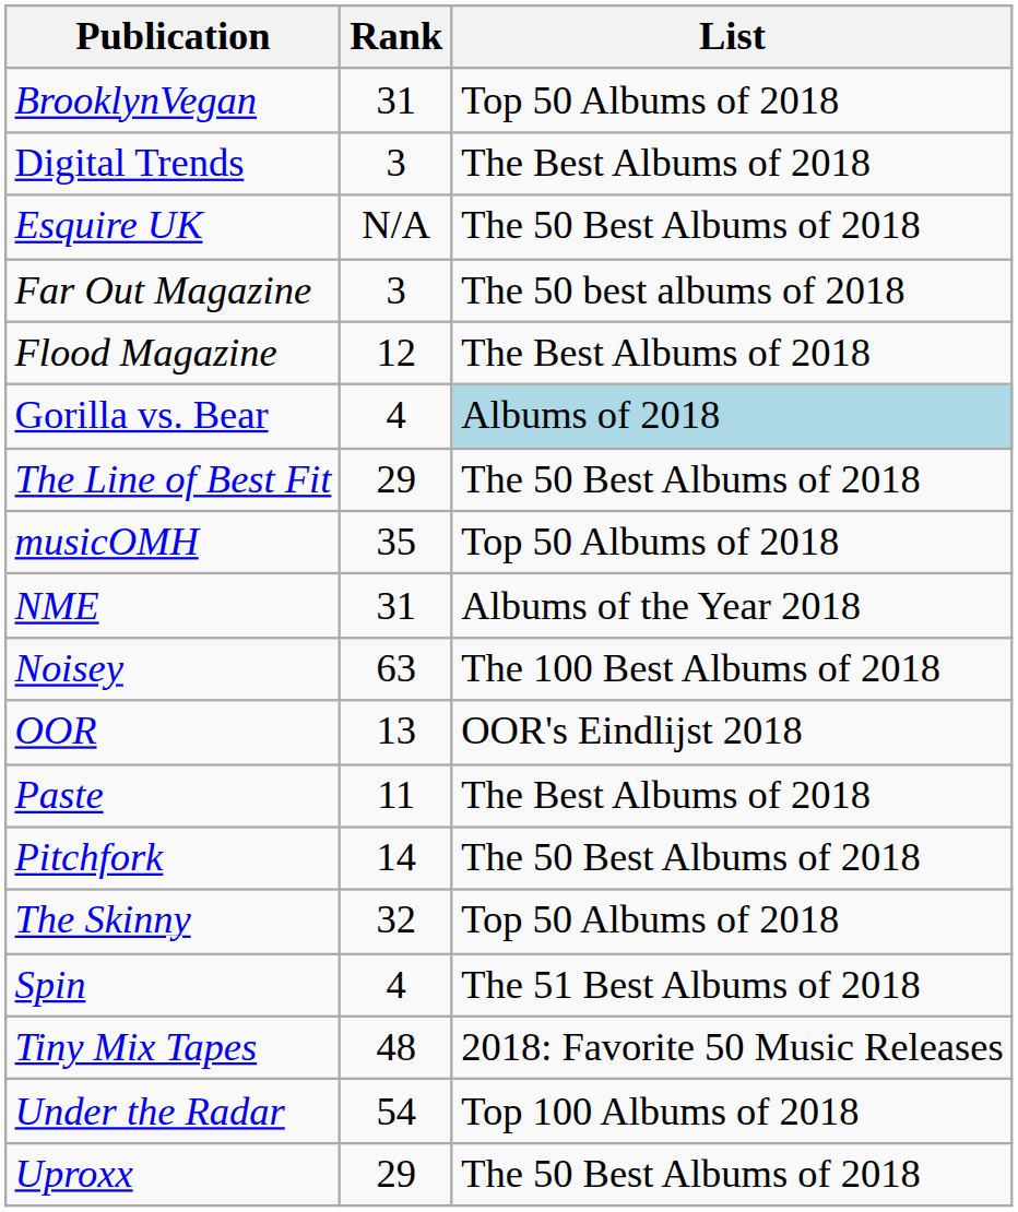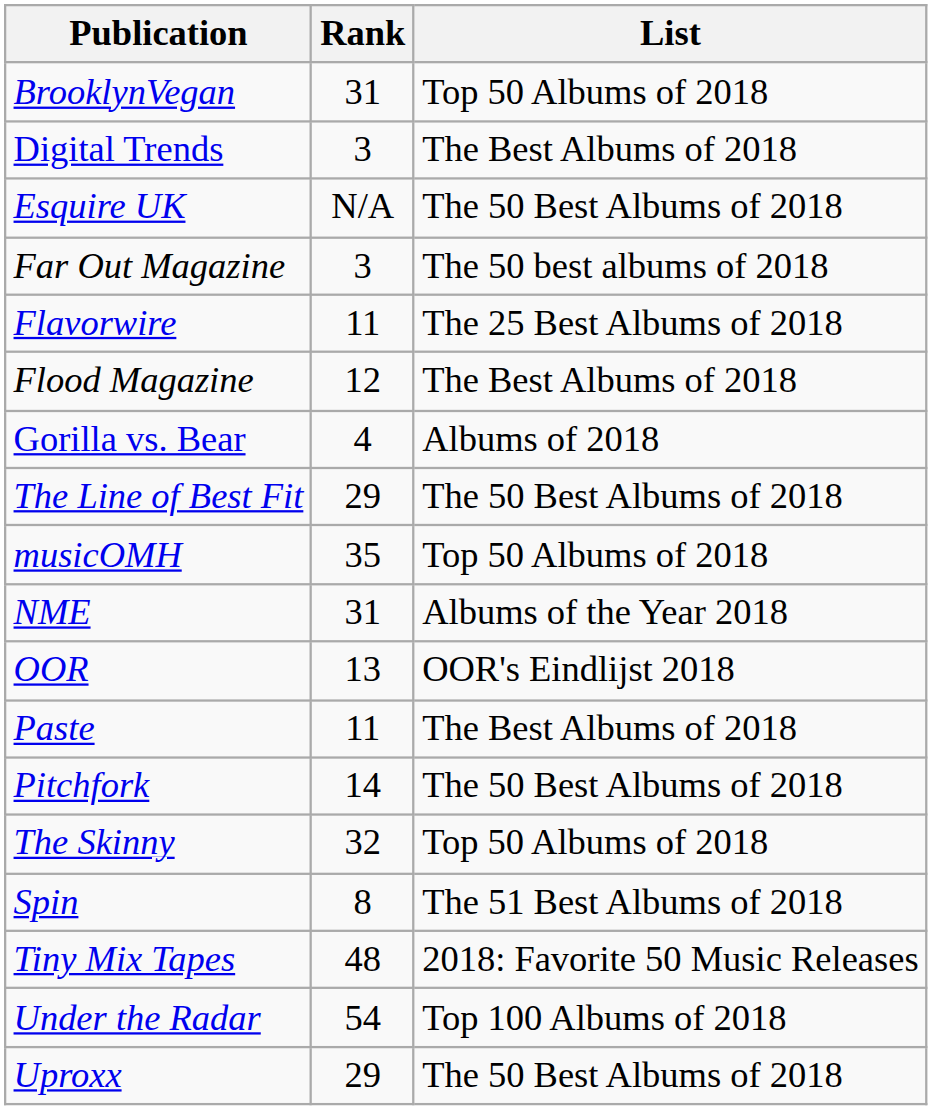 <table class="sortable wikitable">
 <tr>
 <th>Publication</th>
 <th>Rank</th>
 <th class="unsortable">List</th>
 </tr>
 <tr>
 <td><em><a href='#'>BrooklynVegan</a></em></td>
 <td style="text-align:center;">31</td>
 <td>Top 50 Albums of 2018</td>
 </tr>
 <tr>
 <td><a href='#'>Digital Trends</a></td>
 <td style="text-align:center;">3</td>
 <td>The Best Albums of 2018</td>
 </tr>
 <tr>
 <td><em><a href='#'>Esquire UK</a></em></td>
 <td style="text-align:center;">N/A</td>
 <td>The 50 Best Albums of 2018</td>
 </tr>
 <tr>
 <td><em>Far Out Magazine</em></td>
 <td style="text-align:center;">3</td>
 <td>The 50 best albums of 2018</td>
 </tr>
 <tr>
+<td><em><a href='#'>Flavorwire</a></em></td>
+<td style="text-align:center;">11</td>
+<td>The 25 Best Albums of 2018</td>
+</tr>
+<tr>
 <td><em>Flood Magazine</em></td>
 <td style="text-align:center;">12</td>
 <td>The Best Albums of 2018</td>
 </tr>
 <tr>
 <td><a href='#'>Gorilla vs. Bear</a></td>
 <td style="text-align:center;">4</td>
-<td style="background: lightblue;">Albums of 2018</td>
+<td>Albums of 2018</td>
 </tr>
 <tr>
 <td><em><a href='#'>The Line of Best Fit</a></em></td>
 <td style="text-align:center;">29</td>
 <td>The 50 Best Albums of 2018</td>
 </tr>
 <tr>
 <td><em><a href='#'>musicOMH</a></em></td>
 <td style="text-align:center;">35</td>
 <td>Top 50 Albums of 2018</td>
 </tr>
 <tr>
 <td><em><a href='#'>NME</a></em></td>
 <td style="text-align:center;">31</td>
 <td>Albums of the Year 2018</td>
-</tr>
-<tr>
-<td><em><a href='#'>Noisey</a></em></td>
-<td style="text-align:center;">63</td>
-<td>The 100 Best Albums of 2018</td>
 </tr>
 <tr>
 <td><em><a href='#'>OOR</a></em></td>
 <td style="text-align:center;">13</td>
 <td>OOR's Eindlijst 2018</td>
 </tr>
 <tr>
 <td><em><a href='#'>Paste</a></em></td>
 <td style="text-align:center;">11</td>
 <td>The Best Albums of 2018</td>
 </tr>
 <tr>
 <td><em><a href='#'>Pitchfork</a></em></td>
 <td style="text-align:center;">14</td>
 <td>The 50 Best Albums of 2018</td>
 </tr>
 <tr>
 <td><em><a href='#'>The Skinny</a></em></td>
 <td style="text-align:center;">32</td>
 <td>Top 50 Albums of 2018</td>
 </tr>
 <tr>
 <td><em><a href='#'>Spin</a></em></td>
-<td style="text-align:center;">4</td>
+<td style="text-align:center;">8</td>
 <td>The 51 Best Albums of 2018</td>
 </tr>
 <tr>
 <td><em><a href='#'>Tiny Mix Tapes</a></em></td>
 <td style="text-align:center;">48</td>
 <td>2018: Favorite 50 Music Releases</td>
 </tr>
 <tr>
 <td><em><a href='#'>Under the Radar</a></em></td>
 <td style="text-align:center;">54</td>
 <td>Top 100 Albums of 2018</td>
 </tr>
 <tr>
 <td><em><a href='#'>Uproxx</a></em></td>
 <td style="text-align:center;">29</td>
 <td>The 50 Best Albums of 2018</td>
 </tr>
 </table>
